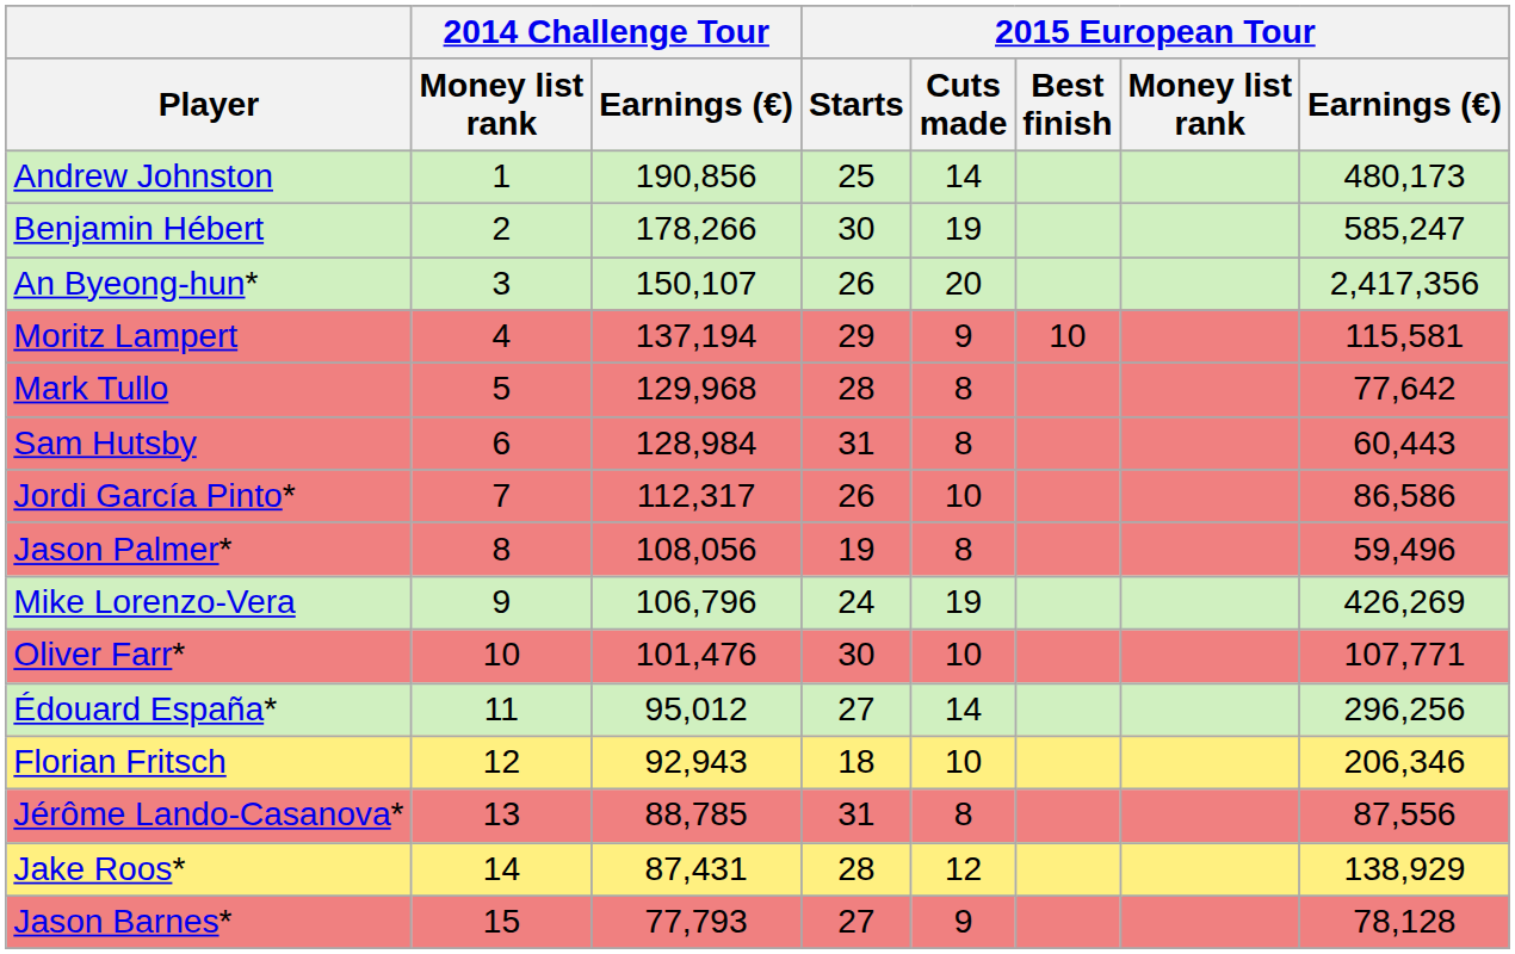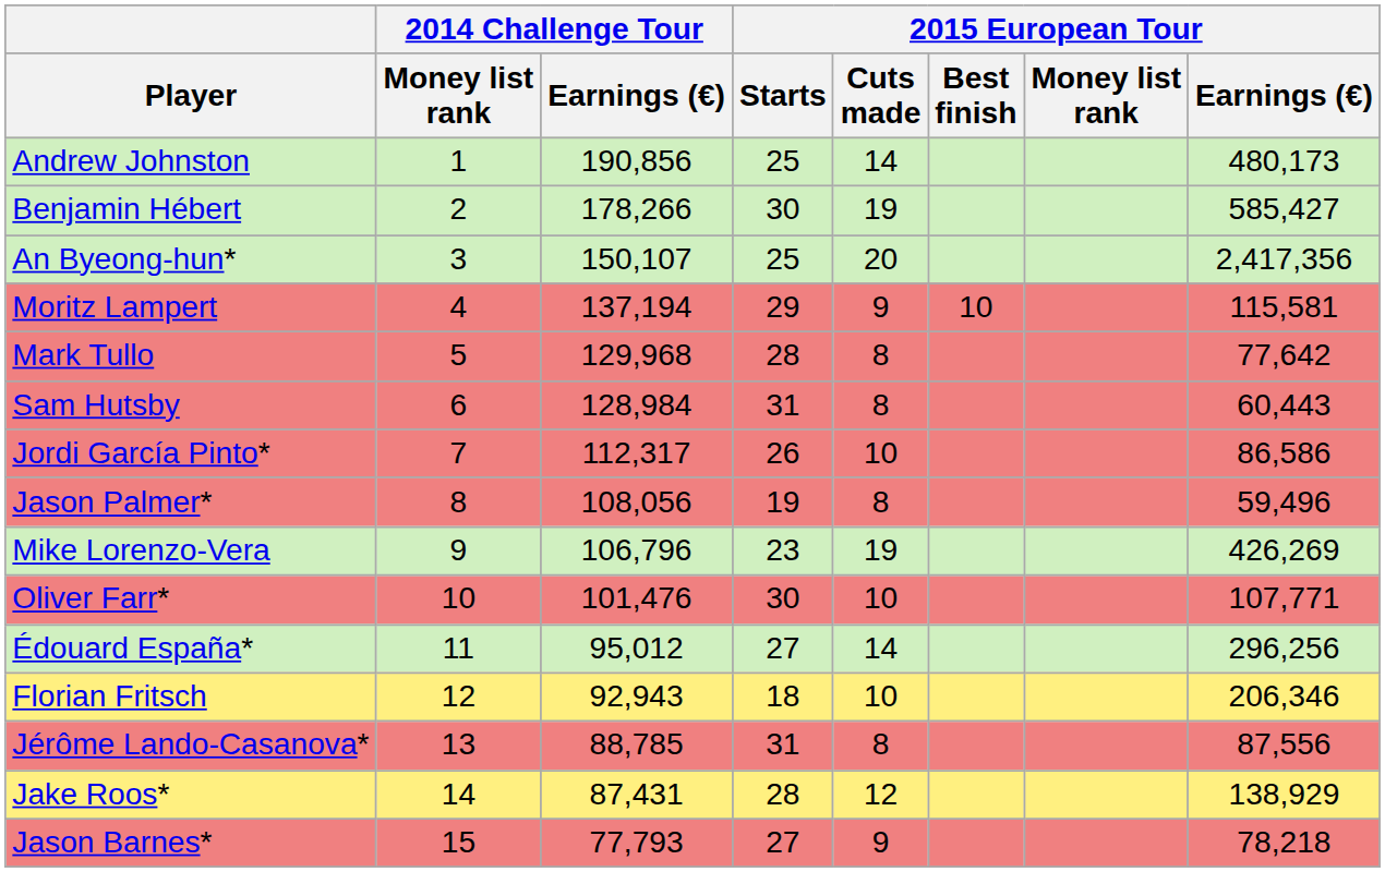 <table class="wikitable sortable" style="text-align:center">
 <tr>
 <th></th>
 <th colspan=2><a href='#'>2014 Challenge Tour</a></th>
 <th colspan=6><a href='#'>2015 European Tour</a></th>
 </tr>
 <tr>
 <th>Player</th>
 <th>Money list<br>rank</th>
 <th>Earnings (€)</th>
 <th>Starts</th>
 <th>Cuts<br>made</th>
 <th>Best<br>finish</th>
 <th>Money list<br>rank</th>
 <th>Earnings (€)</th>
 </tr>
 <tr style="background:#D0F0C0;">
 <td align=left> <a href='#'>Andrew Johnston</a></td>
 <td>1</td>
 <td>190,856</td>
 <td>25</td>
 <td>14</td>
 <td></td>
 <td></td>
 <td>480,173</td>
 </tr>
 <tr style="background:#D0F0C0;">
 <td align=left> <a href='#'>Benjamin Hébert</a></td>
 <td>2</td>
 <td>178,266</td>
 <td>30</td>
 <td>19</td>
 <td></td>
 <td></td>
-<td>585,247</td>
+<td>585,427</td>
 </tr>
 <tr style="background:#D0F0C0;">
 <td align=left> <a href='#'>An Byeong-hun</a>*</td>
 <td>3</td>
 <td>150,107</td>
-<td>26</td>
+<td>25</td>
 <td>20</td>
 <td></td>
 <td></td>
 <td>2,417,356</td>
 </tr>
 <tr style="background:#F08080;">
 <td align=left> <a href='#'>Moritz Lampert</a></td>
 <td>4</td>
 <td>137,194</td>
 <td>29</td>
 <td>9</td>
 <td>10</td>
 <td></td>
 <td>115,581</td>
 </tr>
 <tr style="background:#F08080;">
 <td align=left> <a href='#'>Mark Tullo</a></td>
 <td>5</td>
 <td>129,968</td>
 <td>28</td>
 <td>8</td>
 <td></td>
 <td></td>
 <td>77,642</td>
 </tr>
 <tr style="background:#F08080;">
 <td align=left> <a href='#'>Sam Hutsby</a></td>
 <td>6</td>
 <td>128,984</td>
 <td>31</td>
 <td>8</td>
 <td></td>
 <td></td>
 <td>60,443</td>
 </tr>
 <tr style="background:#F08080;">
 <td align=left> <a href='#'>Jordi García Pinto</a>*</td>
 <td>7</td>
 <td>112,317</td>
 <td>26</td>
 <td>10</td>
 <td></td>
 <td></td>
 <td>86,586</td>
 </tr>
 <tr style="background:#F08080;">
 <td align=left> <a href='#'>Jason Palmer</a>*</td>
 <td>8</td>
 <td>108,056</td>
 <td>19</td>
 <td>8</td>
 <td></td>
 <td></td>
 <td>59,496</td>
 </tr>
 <tr style="background:#D0F0C0;">
 <td align=left> <a href='#'>Mike Lorenzo-Vera</a></td>
 <td>9</td>
 <td>106,796</td>
-<td>24</td>
+<td>23</td>
 <td>19</td>
 <td></td>
 <td></td>
 <td>426,269</td>
 </tr>
 <tr style="background:#F08080;">
 <td align=left> <a href='#'>Oliver Farr</a>*</td>
 <td>10</td>
 <td>101,476</td>
 <td>30</td>
 <td>10</td>
 <td></td>
 <td></td>
 <td>107,771</td>
 </tr>
 <tr style="background:#D0F0C0;">
 <td align=left> <a href='#'>Édouard España</a>*</td>
 <td>11</td>
 <td>95,012</td>
 <td>27</td>
 <td>14</td>
 <td></td>
 <td></td>
 <td>296,256</td>
 </tr>
 <tr style="background:#FFF080;">
 <td align=left> <a href='#'>Florian Fritsch</a></td>
 <td>12</td>
 <td>92,943</td>
 <td>18</td>
 <td>10</td>
 <td></td>
 <td></td>
 <td>206,346</td>
 </tr>
 <tr style="background:#F08080;">
 <td align=left> <a href='#'>Jérôme Lando-Casanova</a>*</td>
 <td>13</td>
 <td>88,785</td>
 <td>31</td>
 <td>8</td>
 <td></td>
 <td></td>
 <td>87,556</td>
 </tr>
 <tr style="background:#FFF080;">
 <td align=left> <a href='#'>Jake Roos</a>*</td>
 <td>14</td>
 <td>87,431</td>
 <td>28</td>
 <td>12</td>
 <td></td>
 <td></td>
 <td>138,929</td>
 </tr>
 <tr style="background:#F08080;">
 <td align=left> <a href='#'>Jason Barnes</a>*</td>
 <td>15</td>
 <td>77,793</td>
 <td>27</td>
 <td>9</td>
 <td></td>
 <td></td>
-<td>78,128</td>
+<td>78,218</td>
 </tr>
 </table>
